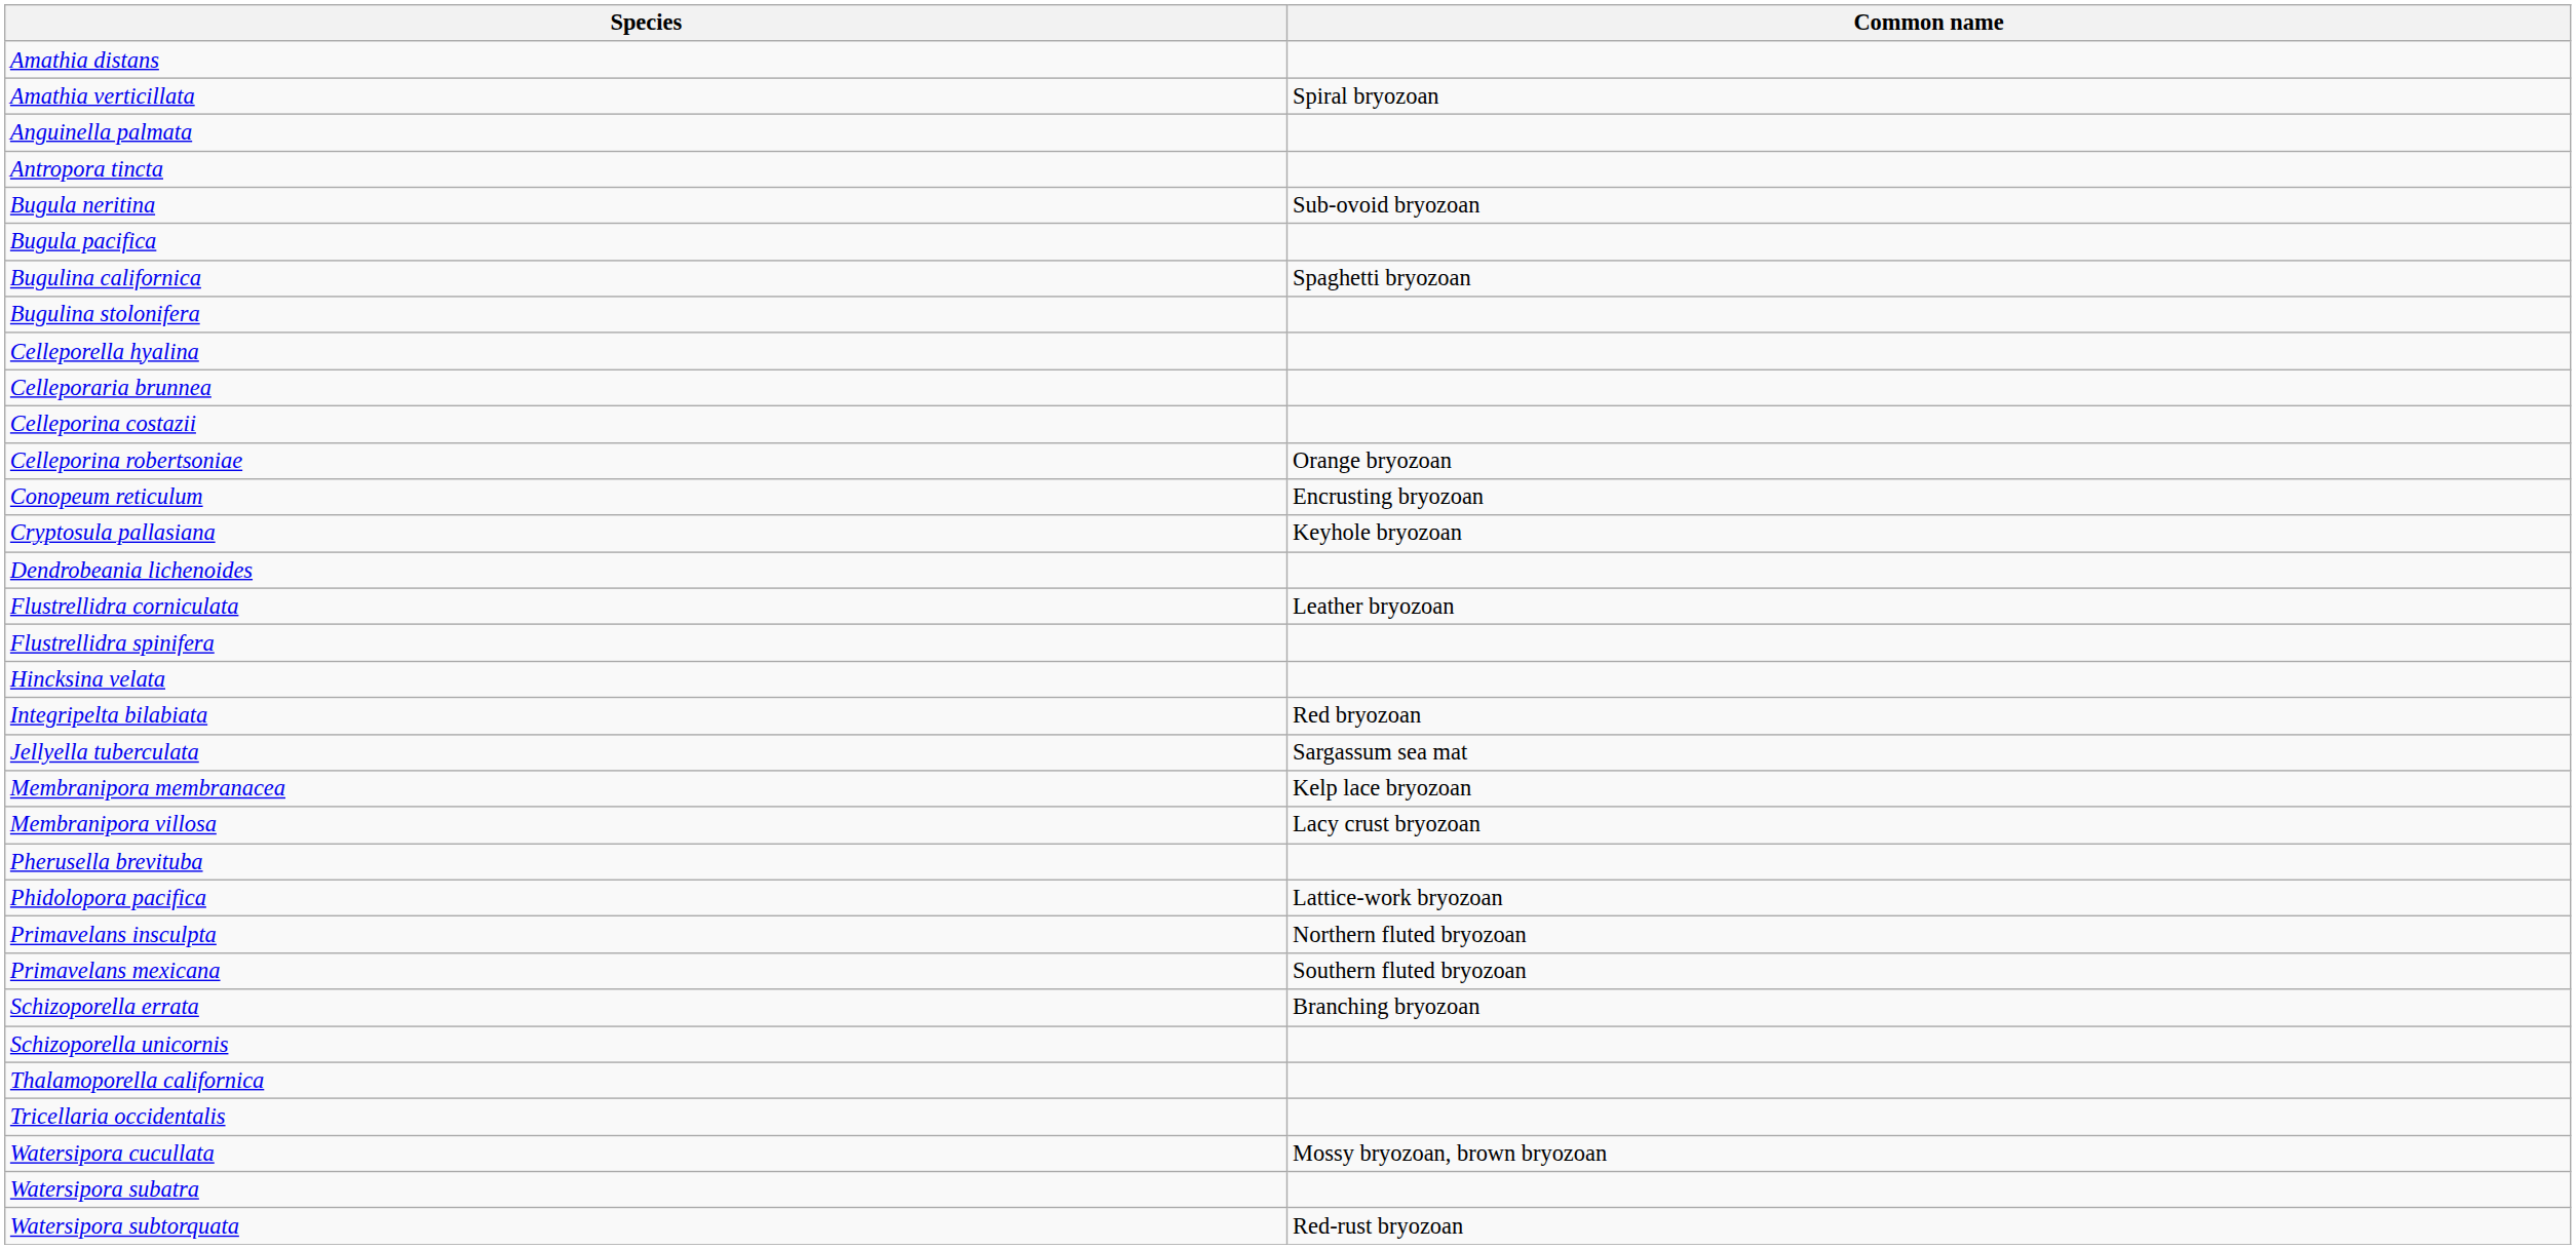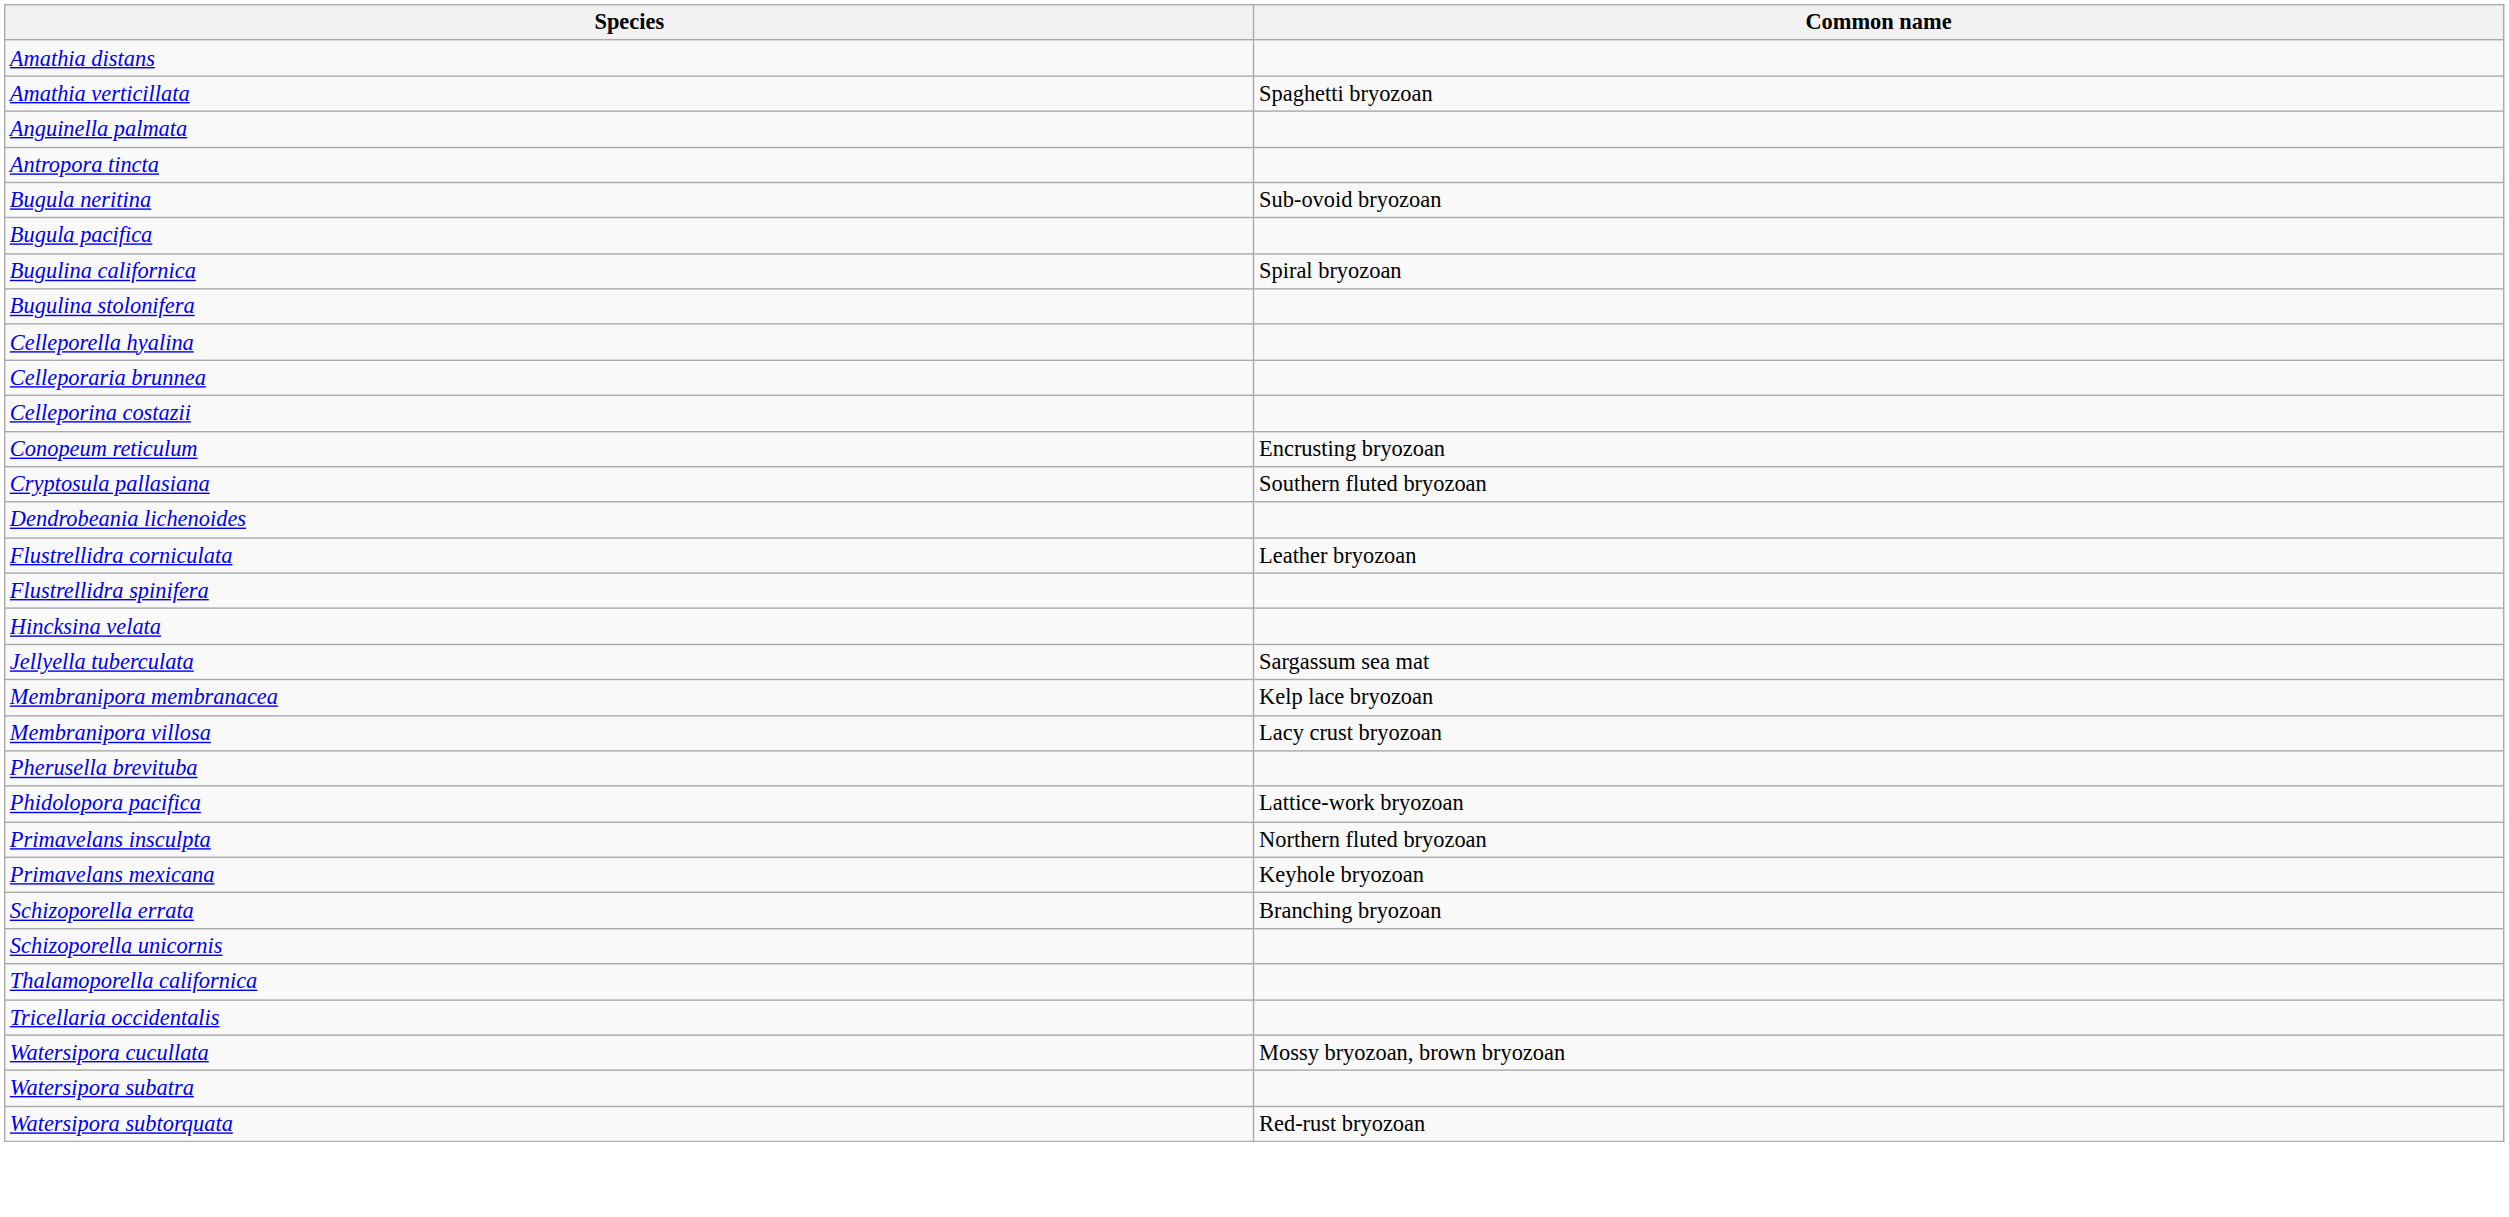 <table width=90% class="wikitable">
 <tr>
 <th width=25%>Species</th>
 <th width=25%>Common name</th>
 </tr>
 <tr>
 <td><em><a href='#'>Amathia distans</a></em></td>
 <td></td>
 </tr>
 <tr>
 <td><em><a href='#'>Amathia verticillata</a></em></td>
-<td>Spiral bryozoan</td>
+<td>Spaghetti bryozoan</td>
 </tr>
 <tr>
 <td><em><a href='#'>Anguinella palmata</a></em></td>
 <td></td>
 </tr>
 <tr>
 <td><em><a href='#'>Antropora tincta</a></em></td>
 <td></td>
 </tr>
 <tr>
 <td><em><a href='#'>Bugula neritina</a></em></td>
 <td>Sub-ovoid bryozoan</td>
 </tr>
 <tr>
 <td><em><a href='#'>Bugula pacifica</a></em></td>
 <td></td>
 </tr>
 <tr>
 <td><em><a href='#'>Bugulina californica</a></em></td>
-<td>Spaghetti bryozoan</td>
+<td>Spiral bryozoan</td>
 </tr>
 <tr>
 <td><em><a href='#'>Bugulina stolonifera</a></em></td>
 <td></td>
 </tr>
 <tr>
 <td><em><a href='#'>Celleporella hyalina</a></em></td>
 <td></td>
 </tr>
 <tr>
 <td><em><a href='#'>Celleporaria brunnea</a></em></td>
 <td></td>
 </tr>
 <tr>
 <td><em><a href='#'>Celleporina costazii</a></em></td>
 <td></td>
 </tr>
 <tr>
-<td><em><a href='#'>Celleporina robertsoniae</a></em></td>
-<td>Orange bryozoan</td>
-</tr>
-<tr>
 <td><em><a href='#'>Conopeum reticulum</a></em></td>
 <td>Encrusting bryozoan</td>
 </tr>
 <tr>
 <td><em><a href='#'>Cryptosula pallasiana</a></em></td>
-<td>Keyhole bryozoan</td>
+<td>Southern fluted bryozoan</td>
 </tr>
 <tr>
 <td><em><a href='#'>Dendrobeania lichenoides</a></em></td>
 <td></td>
 </tr>
 <tr>
 <td><em><a href='#'>Flustrellidra corniculata</a></em></td>
 <td>Leather bryozoan</td>
 </tr>
 <tr>
 <td><em><a href='#'>Flustrellidra spinifera</a></em></td>
 <td></td>
 </tr>
 <tr>
 <td><em><a href='#'>Hincksina velata</a></em></td>
 <td></td>
-</tr>
-<tr>
-<td><em><a href='#'>Integripelta bilabiata</a></em></td>
-<td>Red bryozoan</td>
 </tr>
 <tr>
 <td><em><a href='#'>Jellyella tuberculata</a></em></td>
 <td>Sargassum sea mat</td>
 </tr>
 <tr>
 <td><em><a href='#'>Membranipora membranacea</a></em></td>
 <td>Kelp lace bryozoan</td>
 </tr>
 <tr>
 <td><em><a href='#'>Membranipora villosa</a></em></td>
 <td>Lacy crust bryozoan</td>
 </tr>
 <tr>
 <td><em><a href='#'>Pherusella brevituba</a></em></td>
 <td></td>
 </tr>
 <tr>
 <td><em><a href='#'>Phidolopora pacifica</a></em></td>
 <td>Lattice-work bryozoan</td>
 </tr>
 <tr>
 <td><em><a href='#'>Primavelans insculpta</a></em></td>
 <td>Northern fluted bryozoan</td>
 </tr>
 <tr>
 <td><em><a href='#'>Primavelans mexicana</a></em></td>
-<td>Southern fluted bryozoan</td>
+<td>Keyhole bryozoan</td>
 </tr>
 <tr>
 <td><em><a href='#'>Schizoporella errata</a></em></td>
 <td>Branching bryozoan</td>
 </tr>
 <tr>
 <td><em><a href='#'>Schizoporella unicornis</a></em></td>
 <td></td>
 </tr>
 <tr>
 <td><em><a href='#'>Thalamoporella californica</a></em></td>
 <td></td>
 </tr>
 <tr>
 <td><em><a href='#'>Tricellaria occidentalis</a></em></td>
 <td></td>
 </tr>
 <tr>
 <td><em><a href='#'>Watersipora cucullata</a></em></td>
 <td>Mossy bryozoan, brown bryozoan</td>
 </tr>
 <tr>
 <td><em><a href='#'>Watersipora subatra</a></em></td>
 <td></td>
 </tr>
 <tr>
 <td><em><a href='#'>Watersipora subtorquata</a></em></td>
 <td>Red-rust bryozoan</td>
 </tr>
 </table>
